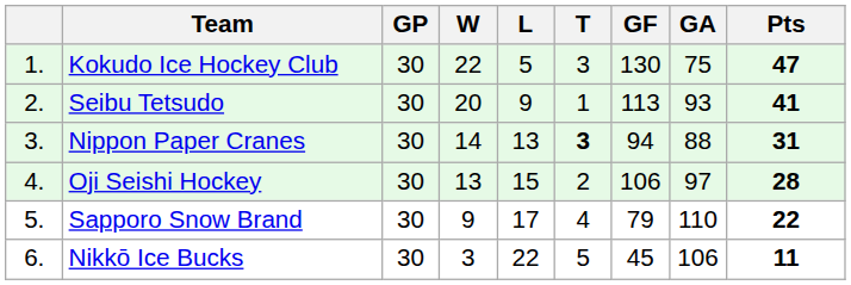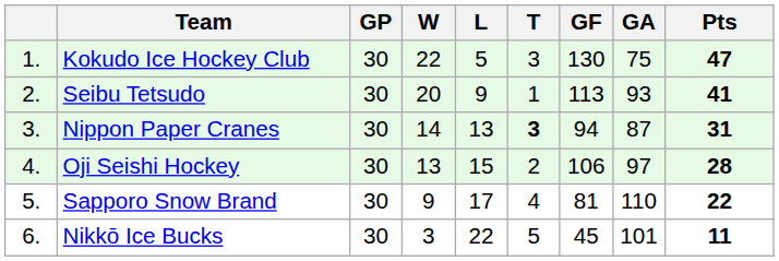 <table class="wikitable">
 <tr>
 <th width="30"></th>
 <th width="200">Team</th>
 <th width="30">GP</th>
 <th width="30">W</th>
 <th width="30">L</th>
 <th width="30">T</th>
 <th width="30">GF</th>
 <th width="30">GA</th>
 <th width="70">Pts</th>
 </tr>
 <tr bgcolor="#e6fae6" align="center">
 <td>1.</td>
 <td align="left"><a href='#'>Kokudo Ice Hockey Club</a></td>
 <td>30</td>
 <td>22</td>
 <td>5</td>
 <td>3</td>
 <td>130</td>
 <td>75</td>
 <td><strong>47</strong></td>
 </tr>
 <tr bgcolor="#e6fae6" align="center">
 <td>2.</td>
 <td align="left"><a href='#'>Seibu Tetsudo</a></td>
 <td>30</td>
 <td>20</td>
 <td>9</td>
 <td>1</td>
 <td>113</td>
 <td>93</td>
 <td><strong>41</strong></td>
 </tr>
 <tr bgcolor="#e6fae6" align="center">
 <td>3.</td>
 <td align="left"><a href='#'>Nippon Paper Cranes</a></td>
 <td>30</td>
 <td>14</td>
 <td>13</td>
 <td><strong>3</strong></td>
 <td>94</td>
-<td>88</td>
+<td>87</td>
 <td><strong>31</strong></td>
 </tr>
 <tr bgcolor="#e6fae6" align="center">
 <td>4.</td>
 <td align="left"><a href='#'>Oji Seishi Hockey</a></td>
 <td>30</td>
 <td>13</td>
 <td>15</td>
 <td>2</td>
 <td>106</td>
 <td>97</td>
 <td><strong>28</strong></td>
 </tr>
 <tr bgcolor="#FFFFFF" align="center">
 <td>5.</td>
 <td align="left"><a href='#'>Sapporo Snow Brand</a></td>
 <td>30</td>
 <td>9</td>
 <td>17</td>
 <td>4</td>
-<td>79</td>
+<td>81</td>
 <td>110</td>
 <td><strong>22</strong></td>
 </tr>
 <tr bgcolor="#FFFFFF" align="center">
 <td>6.</td>
 <td align="left"><a href='#'>Nikkō Ice Bucks</a></td>
 <td>30</td>
 <td>3</td>
 <td>22</td>
 <td>5</td>
 <td>45</td>
-<td>106</td>
+<td>101</td>
 <td><strong>11</strong></td>
 </tr>
 </table>
